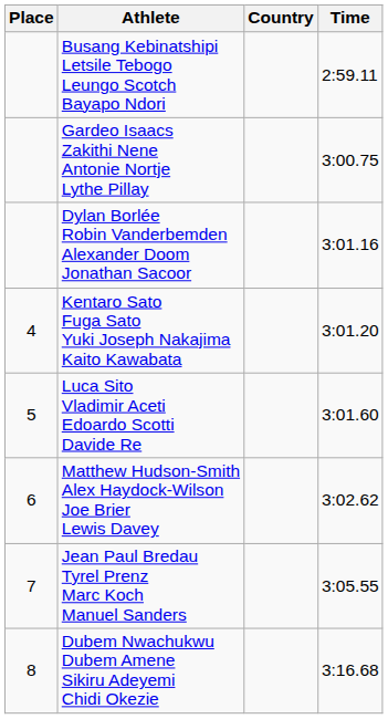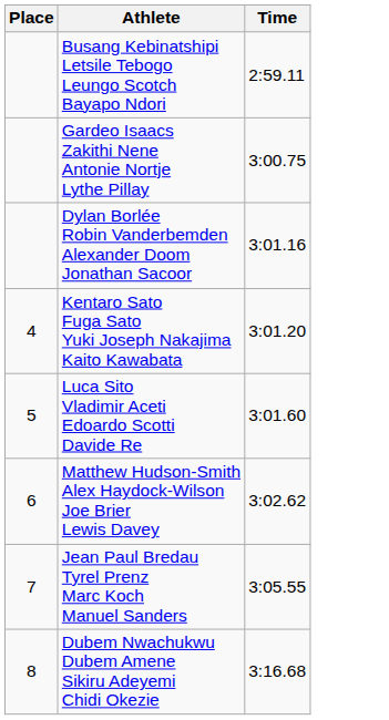 <table class="wikitable mw-datatable sortable">
 <tr>
 <th>Place</th>
 <th>Athlete</th>
-<th>Country</th>
 <th>Time</th>
 </tr>
 <tr>
 <td align=center></td>
 <td><a href='#'>Busang Kebinatshipi</a><br><a href='#'>Letsile Tebogo</a><br><a href='#'>Leungo Scotch</a><br><a href='#'>Bayapo Ndori</a></td>
-<td></td>
 <td>2:59.11</td>
 </tr>
 <tr>
 <td align=center></td>
 <td><a href='#'>Gardeo Isaacs</a><br><a href='#'>Zakithi Nene</a><br><a href='#'>Antonie Nortje</a><br><a href='#'>Lythe Pillay</a></td>
-<td></td>
 <td>3:00.75</td>
 </tr>
 <tr>
 <td align=center></td>
 <td><a href='#'>Dylan Borlée</a><br><a href='#'>Robin Vanderbemden</a><br><a href='#'>Alexander Doom</a><br><a href='#'>Jonathan Sacoor</a></td>
-<td></td>
 <td>3:01.16</td>
 </tr>
 <tr>
 <td align=center>4</td>
 <td><a href='#'>Kentaro Sato</a><br><a href='#'>Fuga Sato</a><br><a href='#'>Yuki Joseph Nakajima</a><br><a href='#'>Kaito Kawabata</a></td>
-<td></td>
 <td>3:01.20</td>
 </tr>
 <tr>
 <td align=center>5</td>
 <td><a href='#'>Luca Sito</a><br><a href='#'>Vladimir Aceti</a><br><a href='#'>Edoardo Scotti</a><br><a href='#'>Davide Re</a></td>
-<td></td>
 <td>3:01.60</td>
 </tr>
 <tr>
 <td align=center>6</td>
 <td><a href='#'>Matthew Hudson-Smith</a><br><a href='#'>Alex Haydock-Wilson</a><br><a href='#'>Joe Brier</a><br><a href='#'>Lewis Davey</a></td>
-<td></td>
 <td>3:02.62</td>
 </tr>
 <tr>
 <td align=center>7</td>
 <td><a href='#'>Jean Paul Bredau</a><br><a href='#'>Tyrel Prenz</a><br><a href='#'>Marc Koch</a><br><a href='#'>Manuel Sanders</a></td>
-<td></td>
 <td>3:05.55</td>
 </tr>
 <tr>
 <td align=center>8</td>
 <td><a href='#'>Dubem Nwachukwu</a><br><a href='#'>Dubem Amene</a><br><a href='#'>Sikiru Adeyemi</a><br><a href='#'>Chidi Okezie</a></td>
-<td></td>
 <td>3:16.68</td>
 </tr>
 </table>
